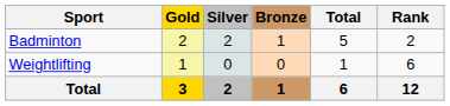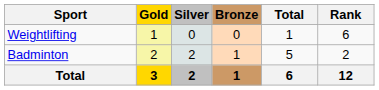 <table class="wikitable sortable" style="text-align:center; font-size:95%">
 <tr>
 <th width=150>Sport</th>
 <th style="background-color:gold; width=60;"><strong>Gold</strong></th>
 <th style="background-color:silver; width=60;"><strong>Silver</strong></th>
 <th style="background-color:#cc9966; width=60;"><strong>Bronze</strong></th>
 <th width=60>Total</th>
 <th width=60>Rank</th>
 </tr>
 <tr>
+<td align=left> <a href='#'>Weightlifting</a></td>
+<td bgcolor=#f7f6a8>1</td>
+<td bgcolor=#dce5e5>0</td>
+<td bgcolor=#ffdab9>0</td>
+<td>1</td>
+<td>6</td>
+</tr>
+<tr>
 <td align=left> <a href='#'>Badminton</a></td>
 <td bgcolor=#f7f6a8>2</td>
 <td bgcolor=#dce5e5>2</td>
 <td bgcolor=#ffdab9>1</td>
 <td>5</td>
 <td>2</td>
-</tr>
-<tr>
-<td align=left> <a href='#'>Weightlifting</a></td>
-<td bgcolor=#f7f6a8>1</td>
-<td bgcolor=#dce5e5>0</td>
-<td bgcolor=#ffdab9>0</td>
-<td>1</td>
-<td>6</td>
 </tr>
 <tr>
 <th>Total</th>
 <th style="background-color:gold; width=60;">3</th>
 <th style="background-color:silver; width=60;">2</th>
 <th style="background-color:#cc9966; width=60;">1</th>
 <th>6</th>
 <th>12</th>
 </tr>
 </table>
